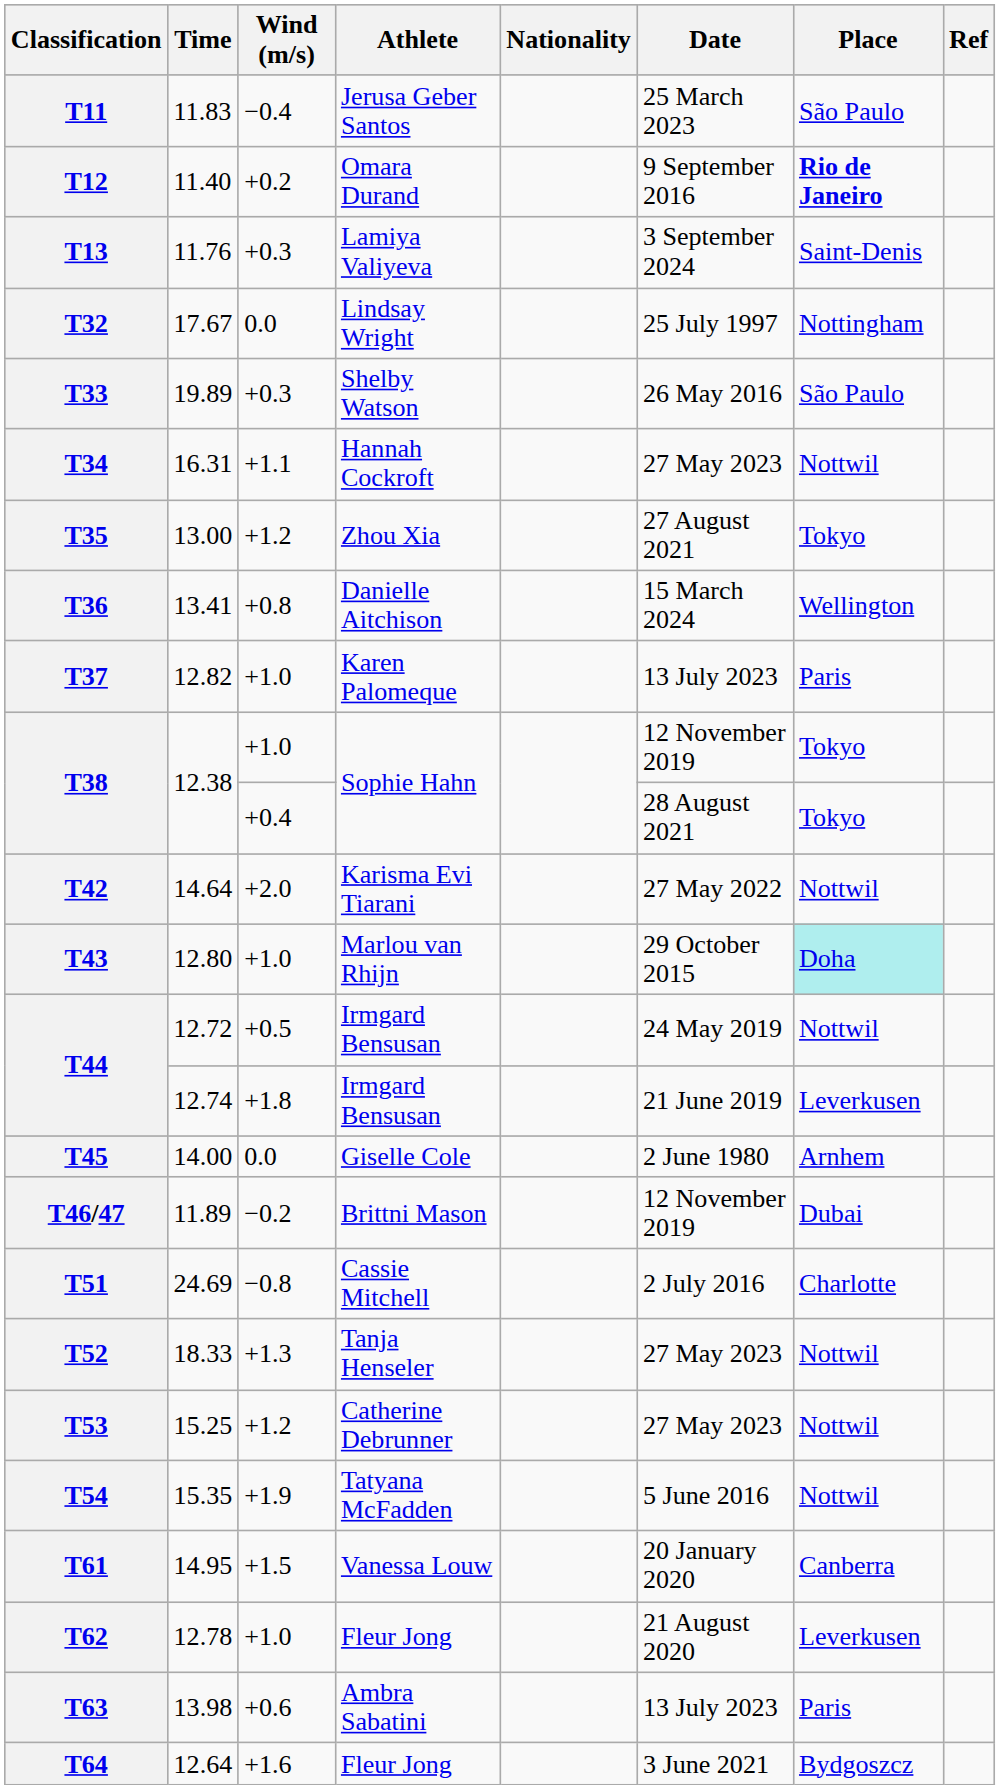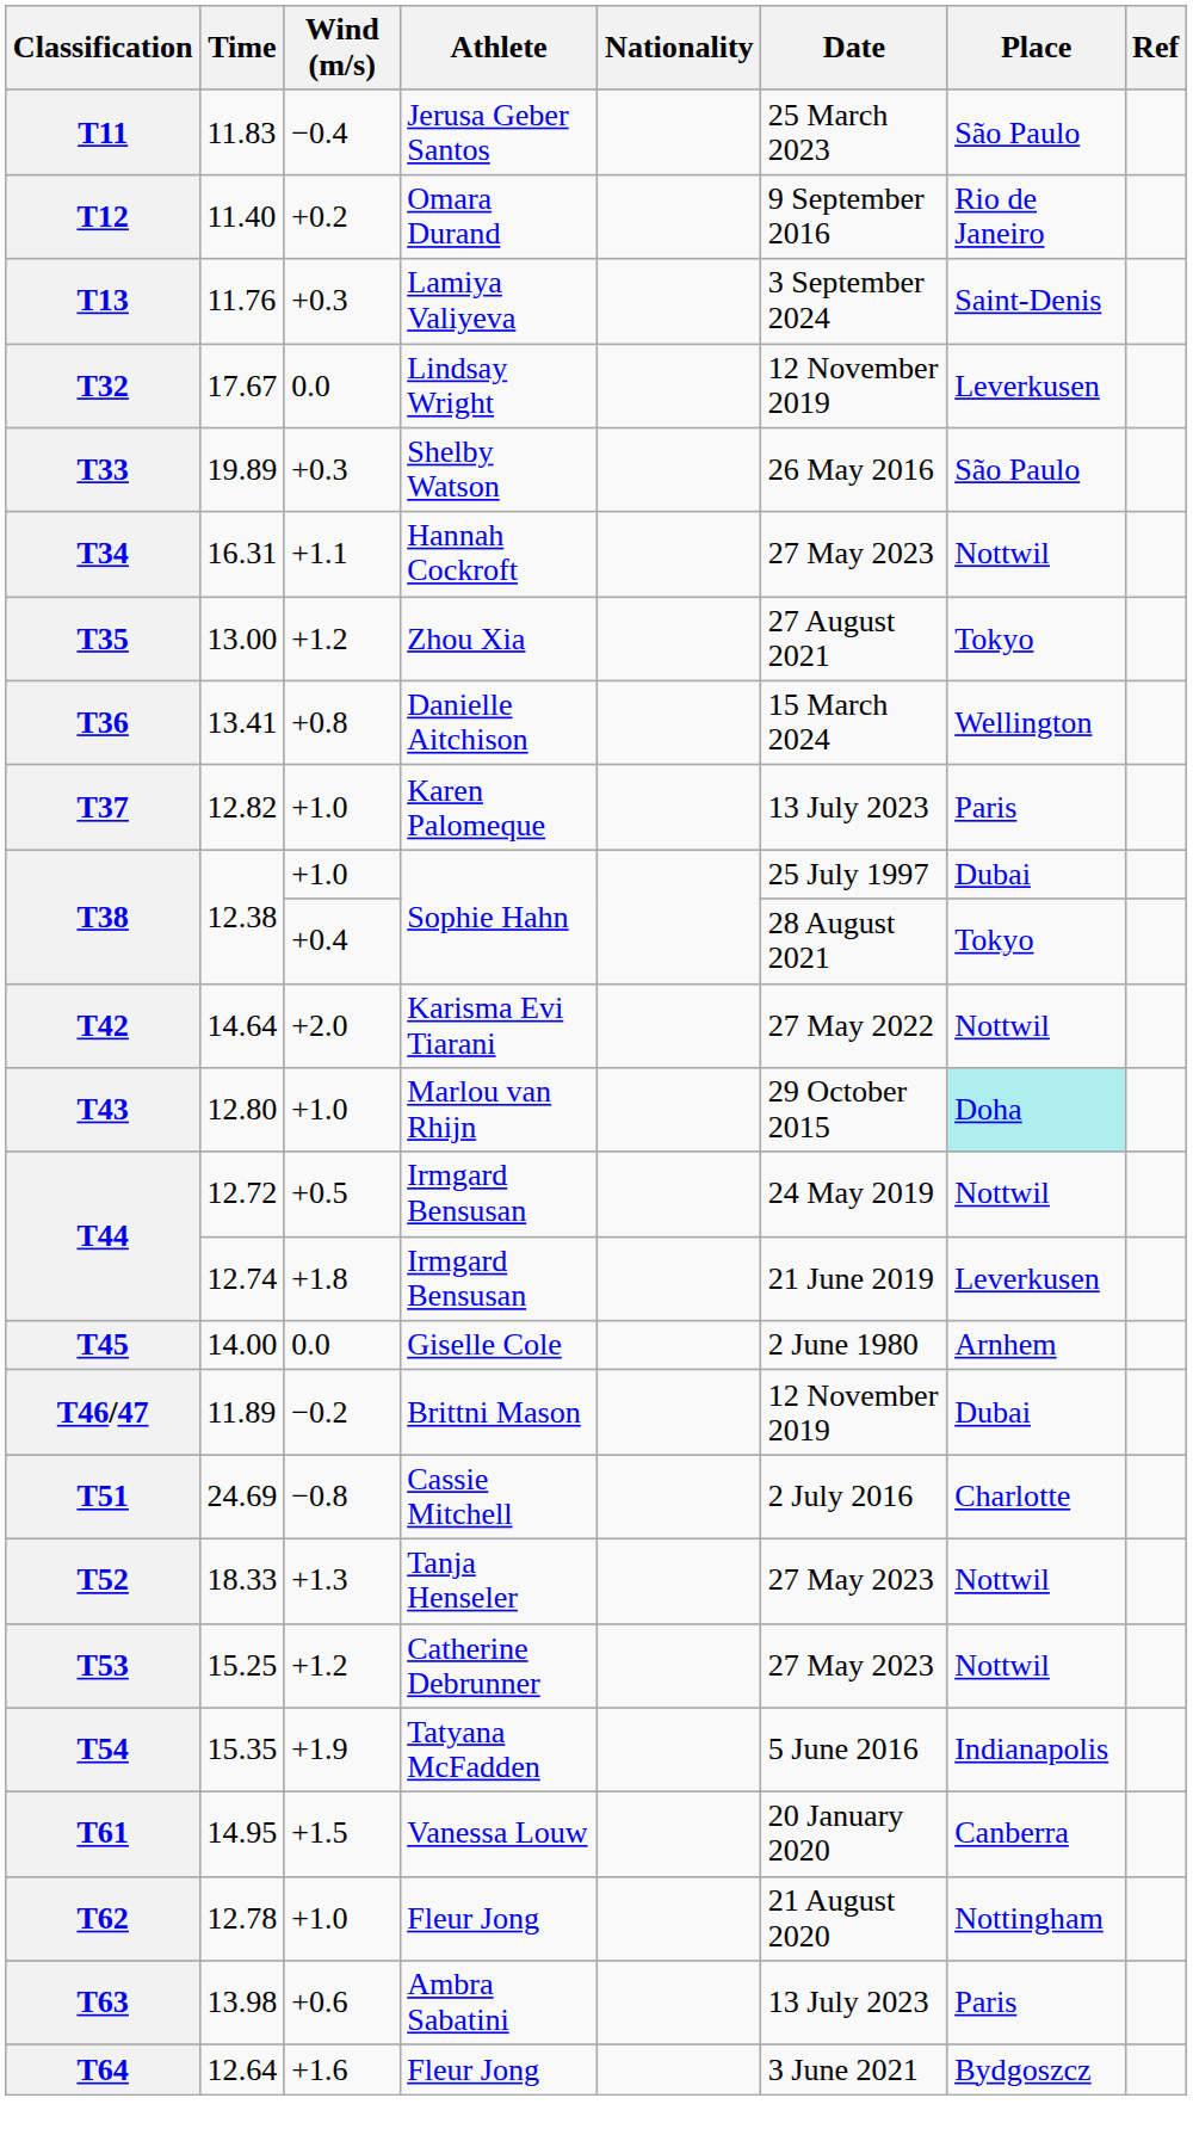 <table class="wikitable sortable">
 <tr>
 <th>Classification</th>
 <th>Time</th>
 <th>Wind (m/s)</th>
 <th>Athlete</th>
 <th>Nationality</th>
 <th>Date</th>
 <th>Place</th>
 <th>Ref</th>
 </tr>
 <tr>
 <th><a href='#'>T11</a></th>
 <td>11.83</td>
 <td>−0.4</td>
 <td><a href='#'>Jerusa Geber Santos</a></td>
 <td></td>
 <td>25 March 2023</td>
 <td><a href='#'>São Paulo</a></td>
 <td></td>
 </tr>
 <tr>
 <th><a href='#'>T12</a></th>
 <td>11.40</td>
 <td>+0.2</td>
 <td><a href='#'>Omara Durand</a></td>
 <td></td>
 <td>9 September 2016</td>
-<td><strong><a href='#'>Rio de Janeiro</a></strong></td>
+<td><a href='#'>Rio de Janeiro</a></td>
 <td></td>
 </tr>
 <tr>
 <th><a href='#'>T13</a></th>
 <td>11.76</td>
 <td>+0.3</td>
 <td><a href='#'>Lamiya Valiyeva</a></td>
 <td></td>
 <td>3 September 2024</td>
 <td><a href='#'>Saint-Denis</a></td>
 <td></td>
 </tr>
 <tr>
 <th><a href='#'>T32</a></th>
 <td>17.67</td>
 <td>0.0</td>
 <td><a href='#'>Lindsay Wright</a></td>
 <td></td>
-<td>25 July 1997</td>
-<td><a href='#'>Nottingham</a></td>
+<td>12 November 2019</td>
+<td><a href='#'>Leverkusen</a></td>
 <td></td>
 </tr>
 <tr>
 <th><a href='#'>T33</a></th>
 <td>19.89</td>
 <td>+0.3</td>
 <td><a href='#'>Shelby Watson</a></td>
 <td></td>
 <td>26 May 2016</td>
 <td><a href='#'>São Paulo</a></td>
 <td></td>
 </tr>
 <tr>
 <th><a href='#'>T34</a></th>
 <td>16.31</td>
 <td>+1.1</td>
 <td><a href='#'>Hannah Cockroft</a></td>
 <td></td>
 <td>27 May 2023</td>
 <td><a href='#'>Nottwil</a></td>
 <td></td>
 </tr>
 <tr>
 <th><a href='#'>T35</a></th>
 <td>13.00</td>
 <td>+1.2</td>
 <td><a href='#'>Zhou Xia</a></td>
 <td></td>
 <td>27 August 2021</td>
 <td><a href='#'>Tokyo</a></td>
 <td></td>
 </tr>
 <tr>
 <th><a href='#'>T36</a></th>
 <td>13.41</td>
 <td>+0.8</td>
 <td><a href='#'>Danielle Aitchison</a></td>
 <td></td>
 <td>15 March 2024</td>
 <td><a href='#'>Wellington</a></td>
 <td></td>
 </tr>
 <tr>
 <th><a href='#'>T37</a></th>
 <td>12.82</td>
 <td>+1.0</td>
 <td><a href='#'>Karen Palomeque</a></td>
 <td></td>
 <td>13 July 2023</td>
 <td><a href='#'>Paris</a></td>
 <td></td>
 </tr>
 <tr>
 <th rowspan=2><a href='#'>T38</a></th>
 <td rowspan=2>12.38</td>
 <td>+1.0</td>
 <td rowspan=2><a href='#'>Sophie Hahn</a></td>
 <td rowspan=2></td>
-<td>12 November 2019</td>
-<td><a href='#'>Tokyo</a></td>
+<td>25 July 1997</td>
+<td><a href='#'>Dubai</a></td>
 <td></td>
 </tr>
 <tr>
 <td>+0.4</td>
 <td>28 August 2021</td>
 <td><a href='#'>Tokyo</a></td>
 <td></td>
 </tr>
 <tr>
 <th><a href='#'>T42</a></th>
 <td>14.64</td>
 <td>+2.0</td>
 <td><a href='#'>Karisma Evi Tiarani</a></td>
 <td></td>
 <td>27 May 2022</td>
 <td><a href='#'>Nottwil</a></td>
 <td></td>
 </tr>
 <tr>
 <th><a href='#'>T43</a></th>
 <td>12.80</td>
 <td>+1.0</td>
 <td><a href='#'>Marlou van Rhijn</a></td>
 <td></td>
 <td>29 October 2015</td>
 <td style="background: paleturquoise;"><a href='#'>Doha</a></td>
 <td></td>
 </tr>
 <tr>
 <th rowspan=2><a href='#'>T44</a></th>
 <td>12.72</td>
 <td>+0.5</td>
 <td><a href='#'>Irmgard Bensusan</a></td>
 <td></td>
 <td>24 May 2019</td>
 <td><a href='#'>Nottwil</a></td>
 <td></td>
 </tr>
 <tr>
 <td>12.74</td>
 <td>+1.8</td>
 <td><a href='#'>Irmgard Bensusan</a></td>
 <td></td>
 <td>21 June 2019</td>
 <td><a href='#'>Leverkusen</a></td>
 <td></td>
 </tr>
 <tr>
 <th><a href='#'>T45</a></th>
 <td>14.00</td>
 <td>0.0</td>
 <td><a href='#'>Giselle Cole</a></td>
 <td></td>
 <td>2 June 1980</td>
 <td><a href='#'>Arnhem</a></td>
 <td></td>
 </tr>
 <tr>
 <th><a href='#'>T46</a>/<a href='#'>47</a></th>
 <td>11.89</td>
 <td>−0.2</td>
 <td><a href='#'>Brittni Mason</a></td>
 <td></td>
 <td>12 November 2019</td>
 <td><a href='#'>Dubai</a></td>
 <td></td>
 </tr>
 <tr>
 <th><a href='#'>T51</a></th>
 <td>24.69</td>
 <td>−0.8</td>
 <td><a href='#'>Cassie Mitchell</a></td>
 <td></td>
 <td>2 July 2016</td>
 <td><a href='#'>Charlotte</a></td>
 <td></td>
 </tr>
 <tr>
 <th><a href='#'>T52</a></th>
 <td>18.33</td>
 <td>+1.3</td>
 <td><a href='#'>Tanja Henseler</a></td>
 <td></td>
 <td>27 May 2023</td>
 <td><a href='#'>Nottwil</a></td>
 <td></td>
 </tr>
 <tr>
 <th><a href='#'>T53</a></th>
 <td>15.25</td>
 <td>+1.2</td>
 <td><a href='#'>Catherine Debrunner</a></td>
 <td></td>
 <td>27 May 2023</td>
 <td><a href='#'>Nottwil</a></td>
 <td></td>
 </tr>
 <tr>
 <th><a href='#'>T54</a></th>
 <td>15.35</td>
 <td>+1.9</td>
 <td><a href='#'>Tatyana McFadden</a></td>
 <td></td>
 <td>5 June 2016</td>
-<td><a href='#'>Nottwil</a></td>
+<td><a href='#'>Indianapolis</a></td>
 <td></td>
 </tr>
 <tr>
 <th><a href='#'>T61</a></th>
 <td>14.95</td>
 <td>+1.5</td>
 <td><a href='#'>Vanessa Louw</a></td>
 <td></td>
 <td>20 January 2020</td>
 <td><a href='#'>Canberra</a></td>
 <td></td>
 </tr>
 <tr>
 <th><a href='#'>T62</a></th>
 <td>12.78</td>
 <td>+1.0</td>
 <td><a href='#'>Fleur Jong</a></td>
 <td></td>
 <td>21 August 2020</td>
-<td><a href='#'>Leverkusen</a></td>
+<td><a href='#'>Nottingham</a></td>
 <td></td>
 </tr>
 <tr>
 <th><a href='#'>T63</a></th>
 <td>13.98</td>
 <td>+0.6</td>
 <td><a href='#'>Ambra Sabatini</a></td>
 <td></td>
 <td>13 July 2023</td>
 <td><a href='#'>Paris</a></td>
 <td></td>
 </tr>
 <tr>
 <th><a href='#'>T64</a></th>
 <td>12.64</td>
 <td>+1.6</td>
 <td><a href='#'>Fleur Jong</a></td>
 <td></td>
 <td>3 June 2021</td>
 <td><a href='#'>Bydgoszcz</a></td>
 <td></td>
 </tr>
 </table>
